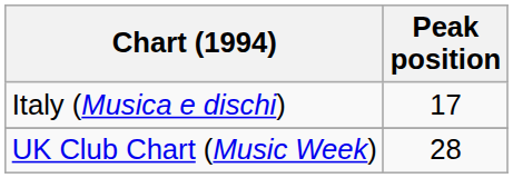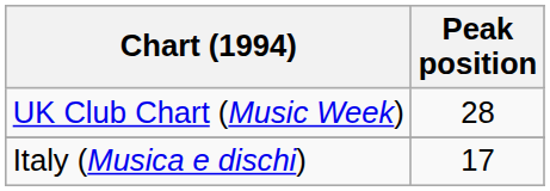 <table class="wikitable sortable">
 <tr>
 <th>Chart (1994)</th>
 <th>Peak<br>position</th>
 </tr>
 <tr>
-<td>Italy (<em><a href='#'>Musica e dischi</a></em>)</td>
-<td style="text-align:center">17</td>
+<td><a href='#'>UK Club Chart</a> (<em><a href='#'>Music Week</a></em>)</td>
+<td style="text-align:center">28</td>
 </tr>
 <tr>
 </tr>
 <tr>
-<td><a href='#'>UK Club Chart</a> (<em><a href='#'>Music Week</a></em>)</td>
-<td style="text-align:center">28</td>
+<td>Italy (<em><a href='#'>Musica e dischi</a></em>)</td>
+<td style="text-align:center">17</td>
 </tr>
 </table>
